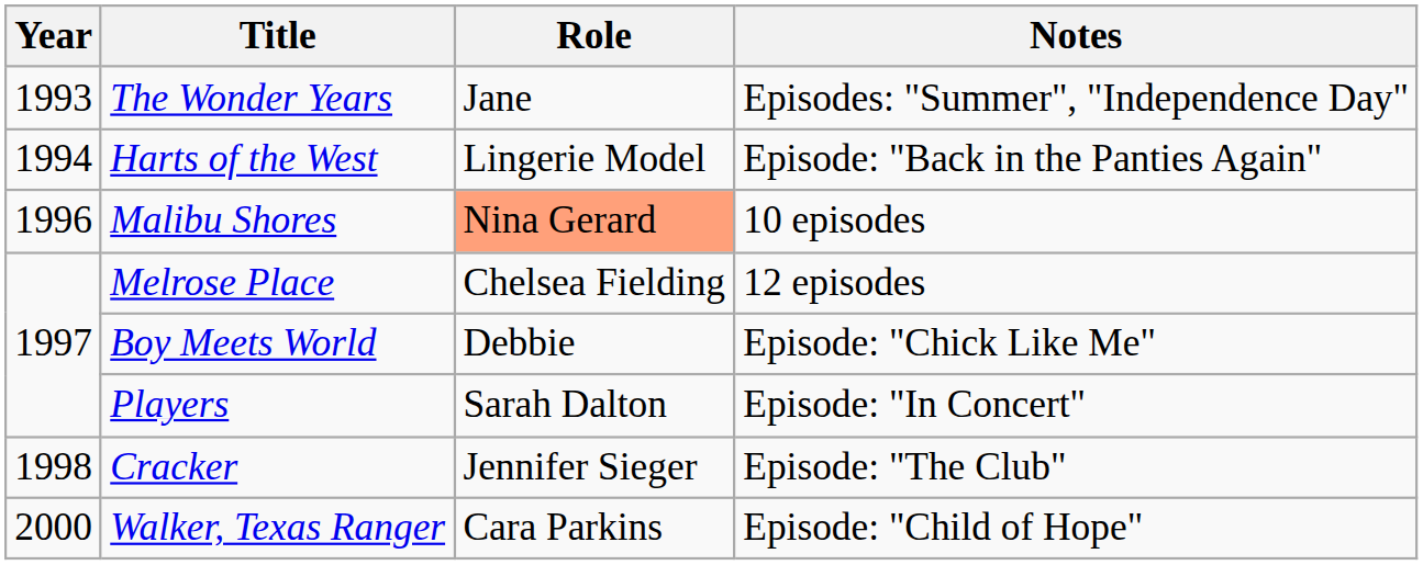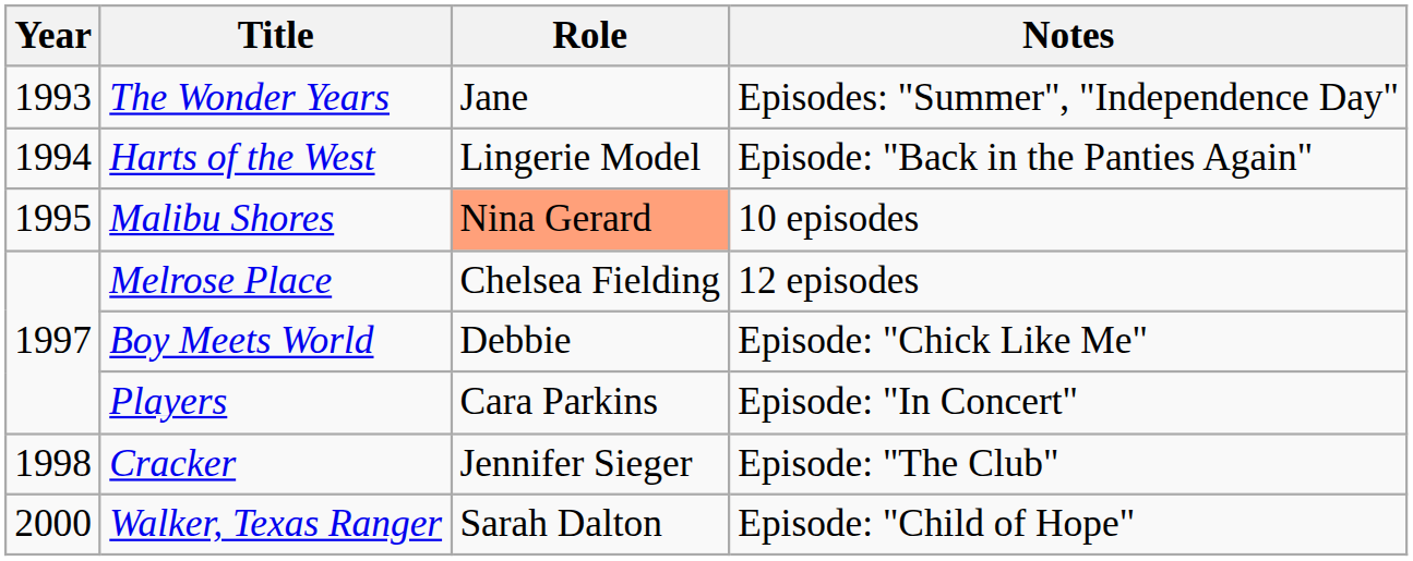 <table class="wikitable">
 <tr>
 <th>Year</th>
 <th>Title</th>
 <th>Role</th>
 <th>Notes</th>
 </tr>
 <tr>
 <td>1993</td>
 <td><em><a href='#'>The Wonder Years</a></em></td>
 <td>Jane</td>
 <td>Episodes: "Summer", "Independence Day"</td>
 </tr>
 <tr>
 <td>1994</td>
 <td><em><a href='#'>Harts of the West</a></em></td>
 <td>Lingerie Model</td>
 <td>Episode: "Back in the Panties Again"</td>
 </tr>
 <tr>
-<td>1996</td>
+<td>1995</td>
 <td><em><a href='#'>Malibu Shores</a></em></td>
 <td style="background: lightsalmon;">Nina Gerard</td>
 <td>10 episodes</td>
 </tr>
 <tr>
 <td rowspan=3>1997</td>
 <td><em><a href='#'>Melrose Place</a></em></td>
 <td>Chelsea Fielding</td>
 <td>12 episodes</td>
 </tr>
 <tr>
 <td><em><a href='#'>Boy Meets World</a></em></td>
 <td>Debbie</td>
 <td>Episode: "Chick Like Me"</td>
 </tr>
 <tr>
 <td><em><a href='#'>Players</a></em></td>
-<td>Sarah Dalton</td>
+<td>Cara Parkins</td>
 <td>Episode: "In Concert"</td>
 </tr>
 <tr>
 <td>1998</td>
 <td><em><a href='#'>Cracker</a></em></td>
 <td>Jennifer Sieger</td>
 <td>Episode: "The Club"</td>
 </tr>
 <tr>
 <td>2000</td>
 <td><em><a href='#'>Walker, Texas Ranger</a></em></td>
-<td>Cara Parkins</td>
+<td>Sarah Dalton</td>
 <td>Episode: "Child of Hope"</td>
 </tr>
 </table>
